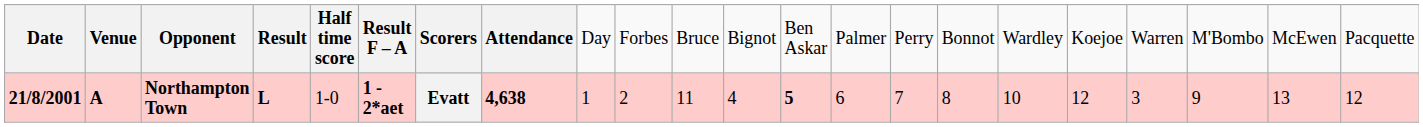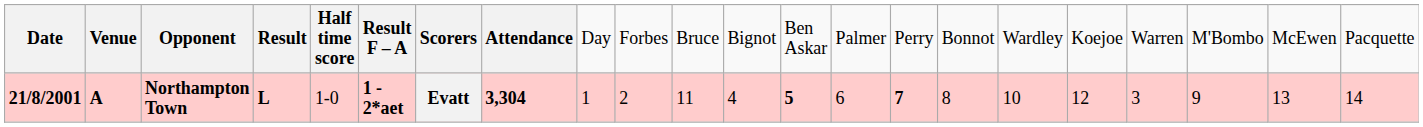 <table class="wikitable">
 <tr>
 <th><strong>Date</strong></th>
 <th><strong>Venue</strong></th>
 <th><strong>Opponent</strong></th>
 <th><strong>Result</strong></th>
 <th><strong>Half time score</strong></th>
 <th><strong>Result</strong><br><strong>F – A</strong></th>
 <th><strong>Scorers</strong></th>
 <th><strong>Attendance</strong></th>
 <td>Day</td>
 <td>Forbes</td>
 <td>Bruce</td>
 <td>Bignot</td>
 <td>Ben Askar</td>
 <td>Palmer</td>
 <td>Perry</td>
 <td>Bonnot</td>
 <td>Wardley</td>
 <td>Koejoe</td>
 <td>Warren</td>
 <td>M'Bombo</td>
 <td>McEwen</td>
 <td>Pacquette</td>
 </tr>
 <tr style="background: #FFCCCC;">
 <td><strong>21/8/2001</strong></td>
 <td><strong>A</strong></td>
 <td><strong>Northampton Town</strong></td>
 <td><strong>L</strong></td>
 <td>1-0</td>
 <td><strong>1 - 2*aet</strong></td>
 <th>Evatt</th>
-<td><strong>4,638</strong></td>
+<td><strong>3,304</strong></td>
 <td>1</td>
 <td>2</td>
 <td>11</td>
 <td>4</td>
 <td><strong>5</strong></td>
 <td>6</td>
-<td>7</td>
+<td><strong>7</strong></td>
 <td>8</td>
 <td>10</td>
 <td>12</td>
 <td>3</td>
 <td>9</td>
 <td>13</td>
-<td>12</td>
+<td>14</td>
 </tr>
 </table>
